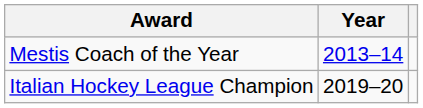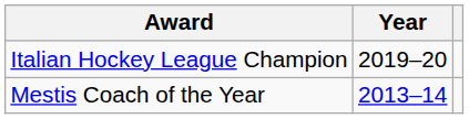 <table class="wikitable">
 <tr>
 <th>Award</th>
 <th>Year</th>
 <th></th>
 </tr>
 <tr>
+<td><a href='#'>Italian Hockey League</a> Champion</td>
+<td>2019–20</td>
+<td></td>
+</tr>
+<tr>
 <td><a href='#'>Mestis</a> Coach of the Year</td>
 <td><a href='#'>2013–14</a></td>
 <td></td>
 </tr>
-<tr>
-<td><a href='#'>Italian Hockey League</a> Champion</td>
-<td>2019–20</td>
-<td></td>
-</tr>
 </table>
